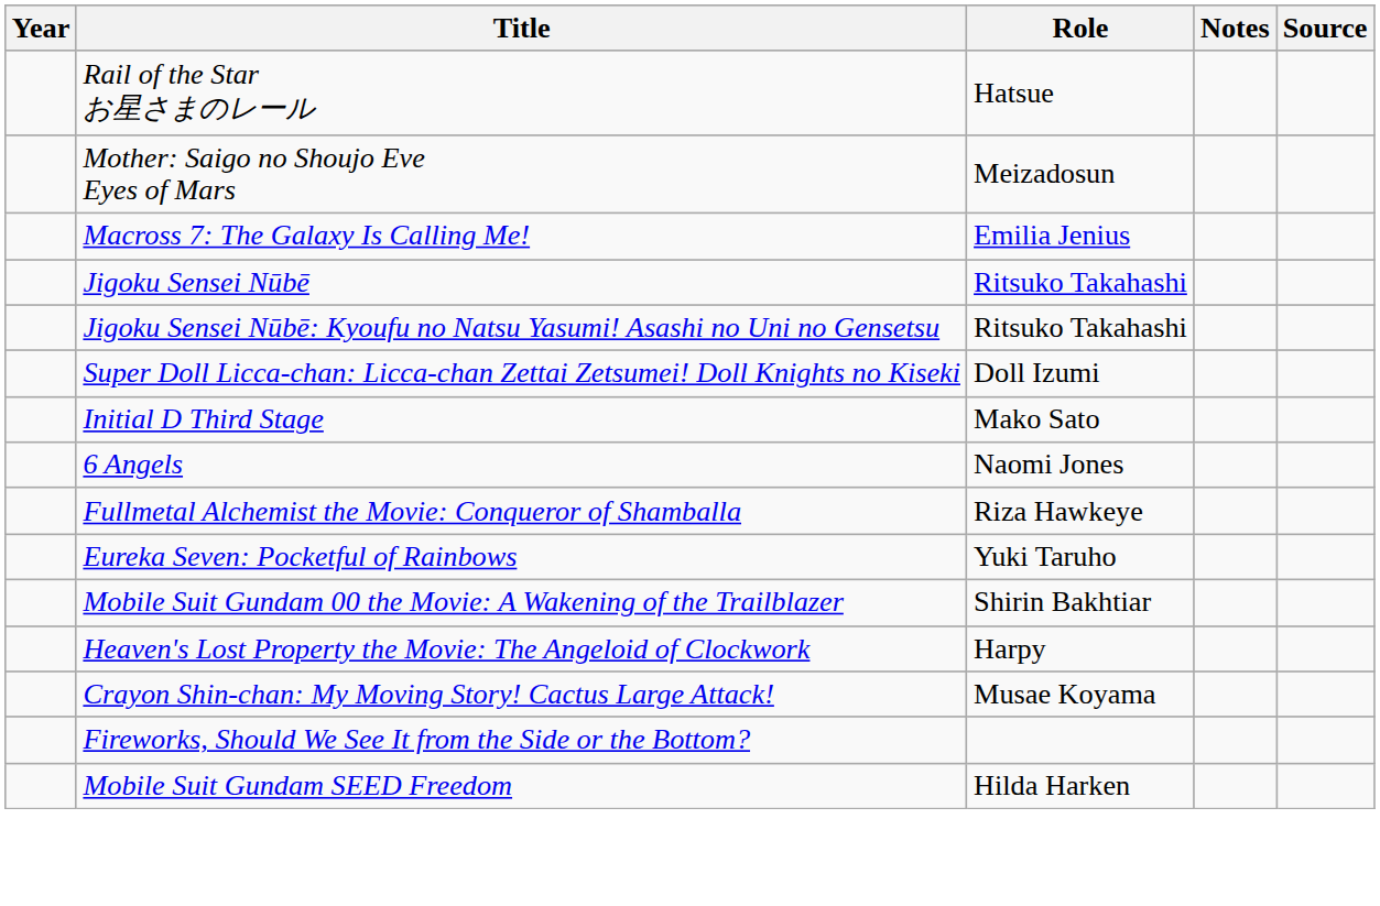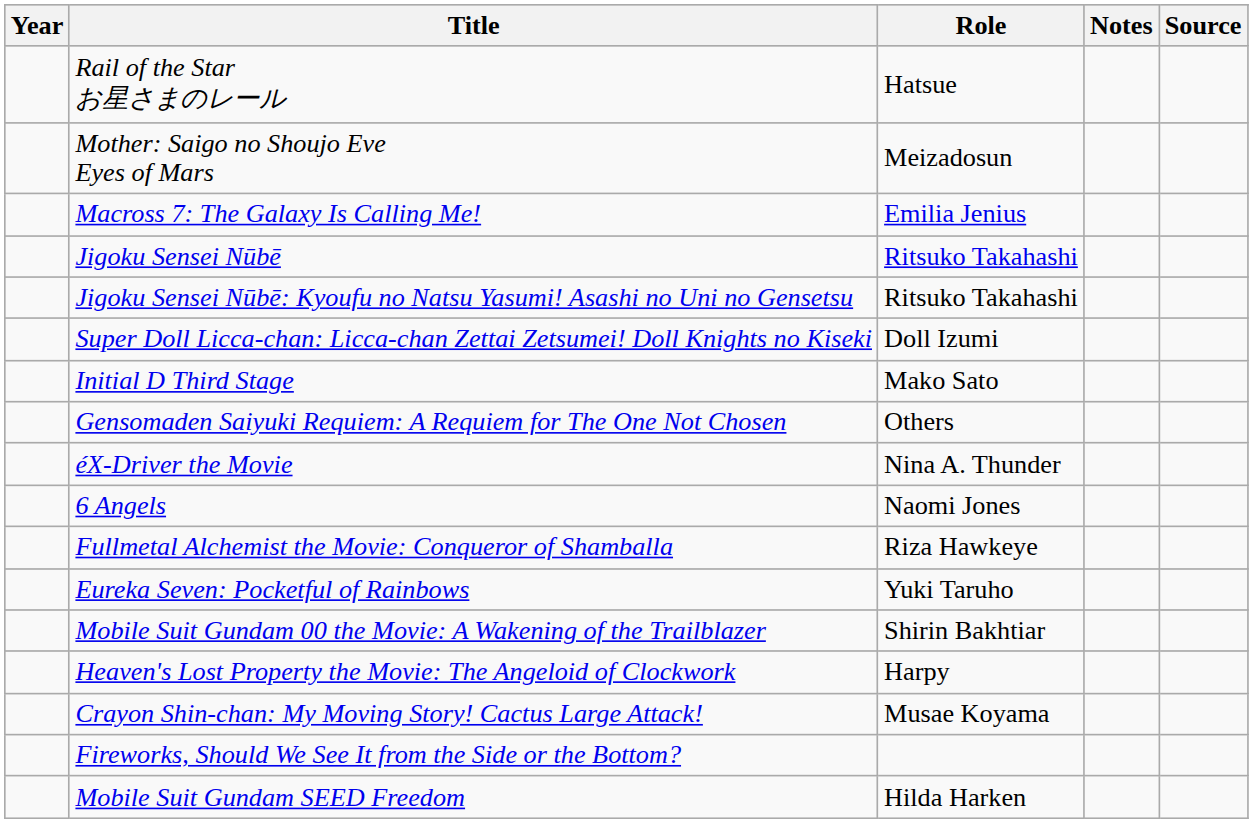 <table class="wikitable sortable plainrowheaders">
 <tr>
 <th>Year</th>
 <th>Title</th>
 <th>Role</th>
 <th class="unsortable">Notes</th>
 <th class="unsortable">Source</th>
 </tr>
 <tr>
 <td></td>
 <td><em>Rail of the Star<br>お星さまのレール</em></td>
 <td>Hatsue</td>
 <td></td>
 <td></td>
 </tr>
 <tr>
 <td></td>
 <td><em>Mother: Saigo no Shoujo Eve<br>Eyes of Mars</em></td>
 <td>Meizadosun</td>
 <td></td>
 <td></td>
 </tr>
 <tr>
 <td></td>
 <td><em><a href='#'>Macross 7: The Galaxy Is Calling Me!</a></em></td>
 <td><a href='#'>Emilia Jenius</a></td>
 <td></td>
 <td></td>
 </tr>
 <tr>
 <td></td>
 <td><em><a href='#'>Jigoku Sensei Nūbē</a></em></td>
 <td><a href='#'>Ritsuko Takahashi</a></td>
 <td></td>
 <td></td>
 </tr>
 <tr>
 <td></td>
 <td><em><a href='#'>Jigoku Sensei Nūbē: Kyoufu no Natsu Yasumi! Asashi no Uni no Gensetsu</a></em></td>
 <td>Ritsuko Takahashi</td>
 <td></td>
 <td></td>
 </tr>
 <tr>
 <td></td>
 <td><em><a href='#'>Super Doll Licca-chan: Licca-chan Zettai Zetsumei! Doll Knights no Kiseki</a></em></td>
 <td>Doll Izumi</td>
 <td></td>
 <td></td>
 </tr>
 <tr>
 <td></td>
 <td><em><a href='#'>Initial D Third Stage</a></em></td>
 <td>Mako Sato</td>
+<td></td>
+<td></td>
+</tr>
+<tr>
+<td></td>
+<td><em><a href='#'>Gensomaden Saiyuki Requiem: A Requiem for The One Not Chosen</a></em></td>
+<td>Others</td>
+<td></td>
+<td></td>
+</tr>
+<tr>
+<td></td>
+<td><em><a href='#'>éX-Driver the Movie</a></em></td>
+<td>Nina A. Thunder</td>
 <td></td>
 <td></td>
 </tr>
 <tr>
 <td></td>
 <td><em><a href='#'>6 Angels</a></em></td>
 <td>Naomi Jones</td>
 <td></td>
 <td></td>
 </tr>
 <tr>
 <td></td>
 <td><em><a href='#'>Fullmetal Alchemist the Movie: Conqueror of Shamballa</a></em></td>
 <td>Riza Hawkeye</td>
 <td></td>
 <td></td>
 </tr>
 <tr>
 <td></td>
 <td><em><a href='#'>Eureka Seven: Pocketful of Rainbows</a></em></td>
 <td>Yuki Taruho</td>
 <td></td>
 <td></td>
 </tr>
 <tr>
 <td></td>
 <td><em><a href='#'>Mobile Suit Gundam 00 the Movie: A Wakening of the Trailblazer</a></em></td>
 <td>Shirin Bakhtiar</td>
 <td></td>
 <td></td>
 </tr>
 <tr>
 <td></td>
 <td><em><a href='#'>Heaven's Lost Property the Movie: The Angeloid of Clockwork</a></em></td>
 <td>Harpy</td>
 <td></td>
 <td></td>
 </tr>
 <tr>
 <td></td>
 <td><em><a href='#'>Crayon Shin-chan: My Moving Story! Cactus Large Attack!</a></em></td>
 <td>Musae Koyama</td>
 <td></td>
 <td></td>
 </tr>
 <tr>
 <td></td>
 <td><em><a href='#'>Fireworks, Should We See It from the Side or the Bottom?</a></em></td>
 <td></td>
 <td></td>
 <td></td>
 </tr>
 <tr>
 <td></td>
 <td><em><a href='#'>Mobile Suit Gundam SEED Freedom</a></em></td>
 <td>Hilda Harken</td>
 <td></td>
 <td></td>
 </tr>
 </table>
